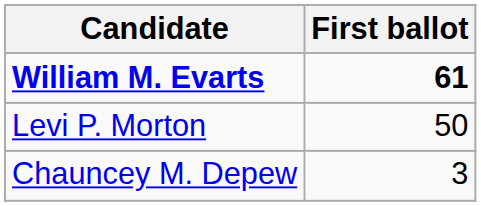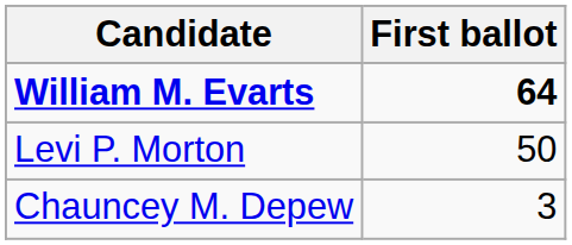 <table class=wikitable>
 <tr>
 <th>Candidate</th>
 <th>First ballot</th>
 </tr>
 <tr>
 <td><strong><a href='#'>William M. Evarts</a></strong></td>
-<td align="right"><strong>61</strong></td>
+<td align="right"><strong>64</strong></td>
 </tr>
 <tr>
 <td><a href='#'>Levi P. Morton</a></td>
 <td align="right">50</td>
 </tr>
 <tr>
 <td><a href='#'>Chauncey M. Depew</a></td>
 <td align="right">3</td>
 </tr>
 </table>
